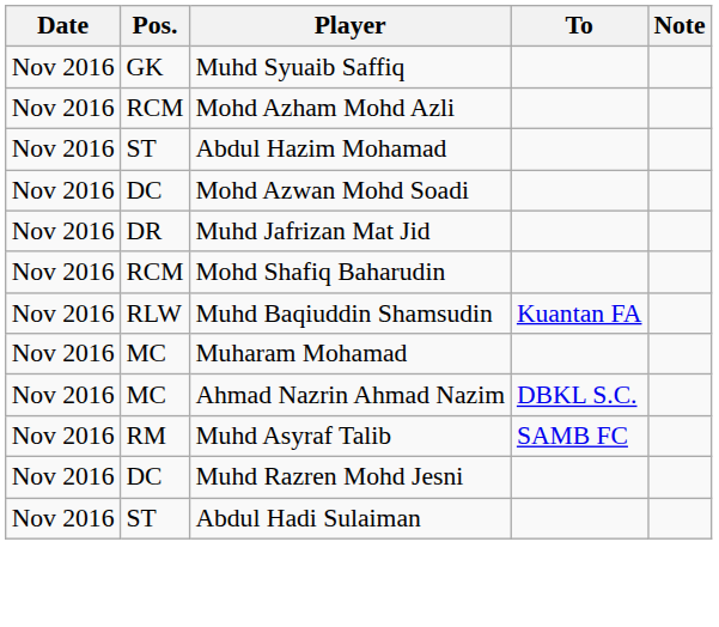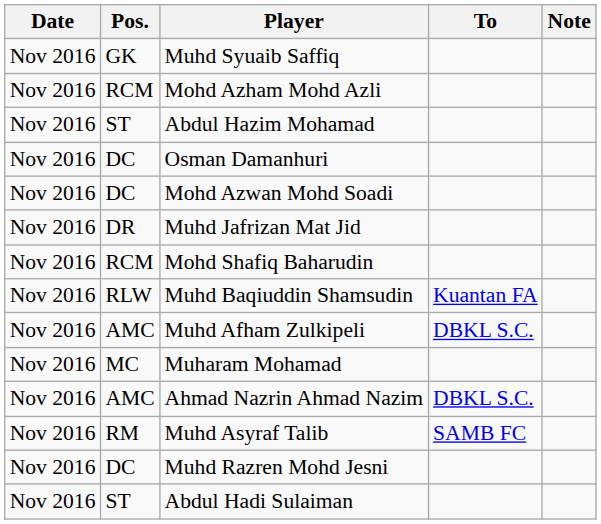 <table class="wikitable sortable">
 <tr>
 <th>Date</th>
 <th>Pos.</th>
 <th>Player</th>
 <th>To</th>
 <th>Note</th>
 </tr>
 <tr>
 <td>Nov 2016</td>
 <td>GK</td>
 <td> Muhd Syuaib Saffiq</td>
 <td></td>
 <td></td>
 </tr>
 <tr>
 <td>Nov 2016</td>
 <td>RCM</td>
 <td> Mohd Azham Mohd Azli</td>
 <td></td>
 <td></td>
 </tr>
 <tr>
 <td>Nov 2016</td>
 <td>ST</td>
 <td> Abdul Hazim Mohamad</td>
+<td></td>
+<td></td>
+</tr>
+<tr>
+<td>Nov 2016</td>
+<td>DC</td>
+<td> Osman Damanhuri</td>
 <td></td>
 <td></td>
 </tr>
 <tr>
 <td>Nov 2016</td>
 <td>DC</td>
 <td> Mohd Azwan Mohd Soadi</td>
 <td></td>
 <td></td>
 </tr>
 <tr>
 <td>Nov 2016</td>
 <td>DR</td>
 <td> Muhd Jafrizan Mat Jid</td>
 <td></td>
 <td></td>
 </tr>
 <tr>
 <td>Nov 2016</td>
 <td>RCM</td>
 <td> Mohd Shafiq Baharudin</td>
 <td></td>
 <td></td>
 </tr>
 <tr>
 <td>Nov 2016</td>
 <td>RLW</td>
 <td> Muhd Baqiuddin Shamsudin</td>
 <td> <a href='#'>Kuantan FA</a></td>
 <td></td>
 </tr>
 <tr>
 <td>Nov 2016</td>
+<td>AMC</td>
+<td> Muhd Afham Zulkipeli</td>
+<td> <a href='#'>DBKL S.C.</a></td>
+<td></td>
+</tr>
+<tr>
+<td>Nov 2016</td>
 <td>MC</td>
 <td> Muharam Mohamad</td>
 <td></td>
 <td></td>
 </tr>
 <tr>
 <td>Nov 2016</td>
-<td>MC</td>
+<td>AMC</td>
 <td> Ahmad Nazrin Ahmad Nazim</td>
 <td> <a href='#'>DBKL S.C.</a></td>
 <td></td>
 </tr>
 <tr>
 <td>Nov 2016</td>
 <td>RM</td>
 <td> Muhd Asyraf Talib</td>
 <td> <a href='#'>SAMB FC</a></td>
 <td></td>
 </tr>
 <tr>
 <td>Nov 2016</td>
 <td>DC</td>
 <td> Muhd Razren Mohd Jesni</td>
 <td></td>
 <td></td>
 </tr>
 <tr>
 <td>Nov 2016</td>
 <td>ST</td>
 <td> Abdul Hadi Sulaiman</td>
 <td></td>
 <td></td>
 </tr>
 </table>
